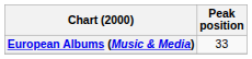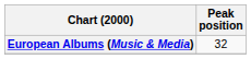 <table class="wikitable sortable plainrowheaders" style="text-align:center">
 <tr>
 <th scope="col">Chart (2000)</th>
 <th scope="col">Peak<br>position</th>
 </tr>
 <tr>
 <th scope="row"><a href='#'>European Albums</a> (<em><a href='#'>Music & Media</a></em>)</th>
-<td>33</td>
+<td>32</td>
 </tr>
 <tr>
 </tr>
 </table>
